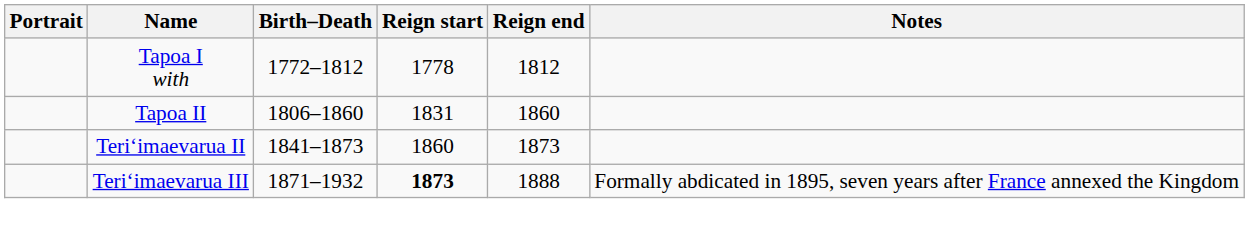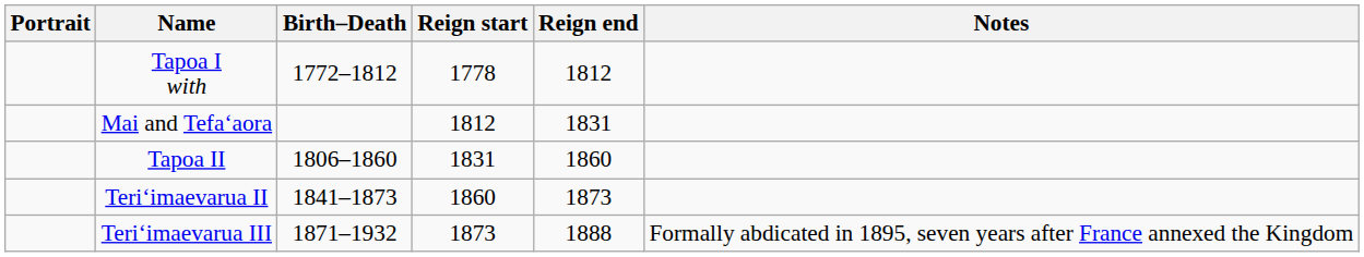 <table class="wikitable" style="text-align:center">
 <tr>
 <th>Portrait</th>
 <th>Name</th>
 <th>Birth–Death</th>
 <th>Reign start</th>
 <th>Reign end</th>
 <th>Notes</th>
 </tr>
 <tr>
 <td></td>
 <td><a href='#'>Tapoa I</a><br><em>with</em><br></td>
 <td>1772–1812</td>
 <td>1778</td>
 <td>1812</td>
+<td></td>
+</tr>
+<tr>
+<td></td>
+<td><a href='#'>Mai</a> and <a href='#'>Tefaʻaora</a></td>
+<td></td>
+<td>1812</td>
+<td>1831</td>
 <td></td>
 </tr>
 <tr>
 <td></td>
 <td><a href='#'>Tapoa II</a></td>
 <td>1806–1860</td>
 <td>1831</td>
 <td>1860</td>
 <td></td>
 </tr>
 <tr>
 <td></td>
 <td><a href='#'>Teriʻimaevarua II</a></td>
 <td>1841–1873</td>
 <td>1860</td>
 <td>1873</td>
 <td></td>
 </tr>
 <tr>
 <td></td>
 <td><a href='#'>Teriʻimaevarua III</a></td>
 <td>1871–1932</td>
-<td><strong>1873</strong></td>
+<td>1873</td>
 <td>1888</td>
 <td>Formally abdicated in 1895, seven years after <a href='#'>France</a> annexed the Kingdom</td>
 </tr>
 </table>
